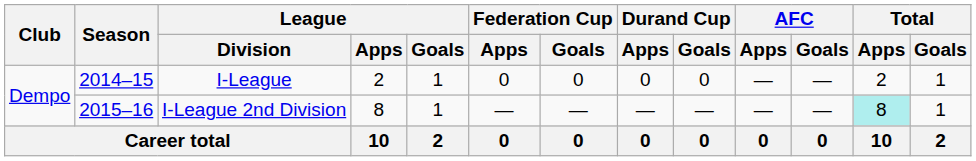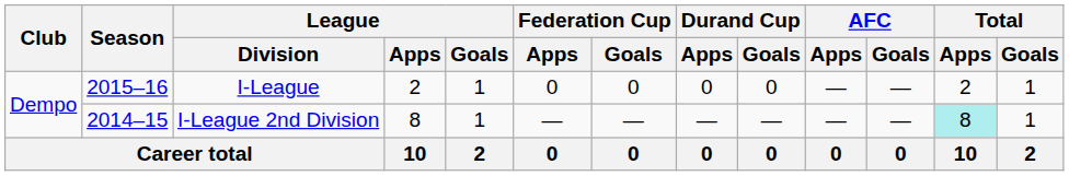 <table class="wikitable" style="text-align: center;">
 <tr>
 <th rowspan="2">Club</th>
 <th rowspan="2">Season</th>
 <th colspan="3">League</th>
 <th colspan="2">Federation Cup</th>
 <th colspan="2">Durand Cup</th>
 <th colspan="2"><a href='#'>AFC</a></th>
 <th colspan="2">Total</th>
 </tr>
 <tr>
 <th>Division</th>
 <th>Apps</th>
 <th>Goals</th>
 <th>Apps</th>
 <th>Goals</th>
 <th>Apps</th>
 <th>Goals</th>
 <th>Apps</th>
 <th>Goals</th>
 <th>Apps</th>
 <th>Goals</th>
 </tr>
 <tr>
 <td rowspan="2"><a href='#'>Dempo</a></td>
-<td><a href='#'>2014–15</a></td>
+<td><a href='#'>2015–16</a></td>
 <td><a href='#'>I-League</a></td>
 <td>2</td>
 <td>1</td>
 <td>0</td>
 <td>0</td>
 <td>0</td>
 <td>0</td>
 <td>—</td>
 <td>—</td>
 <td>2</td>
 <td>1</td>
 </tr>
 <tr>
-<td><a href='#'>2015–16</a></td>
+<td><a href='#'>2014–15</a></td>
 <td><a href='#'>I-League 2nd Division</a></td>
 <td>8</td>
 <td>1</td>
 <td>—</td>
 <td>—</td>
 <td>—</td>
 <td>—</td>
 <td>—</td>
 <td>—</td>
 <td style="background: paleturquoise;">8</td>
 <td>1</td>
 </tr>
 <tr>
 <th colspan="3">Career total</th>
 <th>10</th>
 <th>2</th>
 <th>0</th>
 <th>0</th>
 <th>0</th>
 <th>0</th>
 <th>0</th>
 <th>0</th>
 <th>10</th>
 <th>2</th>
 </tr>
 </table>
